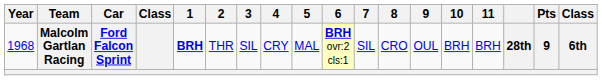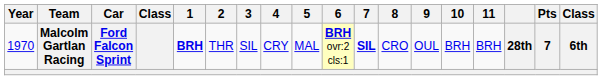 <table class="wikitable" style="text-align:center; font-size:85%">
 <tr>
 <th>Year</th>
 <th>Team</th>
 <th>Car</th>
 <th>Class</th>
 <th>1</th>
 <th>2</th>
 <th>3</th>
 <th>4</th>
 <th>5</th>
 <th>6</th>
 <th>7</th>
 <th>8</th>
 <th>9</th>
 <th>10</th>
 <th>11</th>
 <th></th>
 <th>Pts</th>
 <th>Class</th>
 </tr>
 <tr>
-<td><a href='#'>1968</a></td>
+<td><a href='#'>1970</a></td>
 <th>Malcolm Gartlan Racing</th>
 <th><a href='#'>Ford Falcon Sprint</a></th>
 <th><span></span></th>
 <td><strong><a href='#'>BRH</a></strong></td>
 <td><a href='#'>THR</a></td>
 <td><a href='#'>SIL</a></td>
 <td><a href='#'>CRY</a></td>
 <td><a href='#'>MAL</a></td>
 <td style="background:#FFFFBF;"><strong><a href='#'>BRH</a></strong><br><small>ovr:2<br>cls:1</small></td>
-<td><a href='#'>SIL</a></td>
+<td><strong><a href='#'>SIL</a></strong></td>
 <td><a href='#'>CRO</a></td>
 <td><a href='#'>OUL</a></td>
 <td><a href='#'>BRH</a></td>
 <td><a href='#'>BRH</a></td>
 <th>28th</th>
-<th>9</th>
+<th>7</th>
 <th>6th</th>
 </tr>
 <tr>
 <th colspan="18"></th>
 </tr>
 </table>
